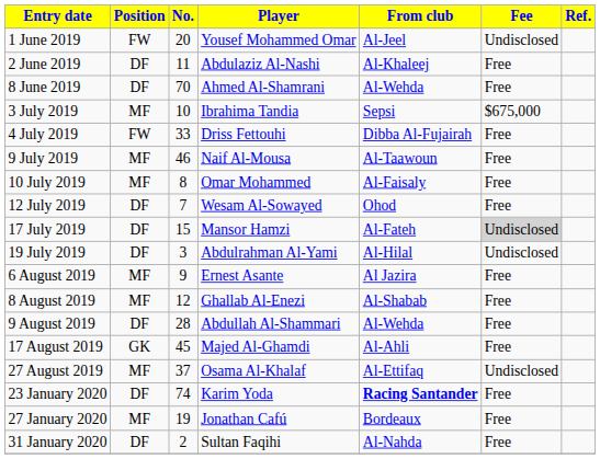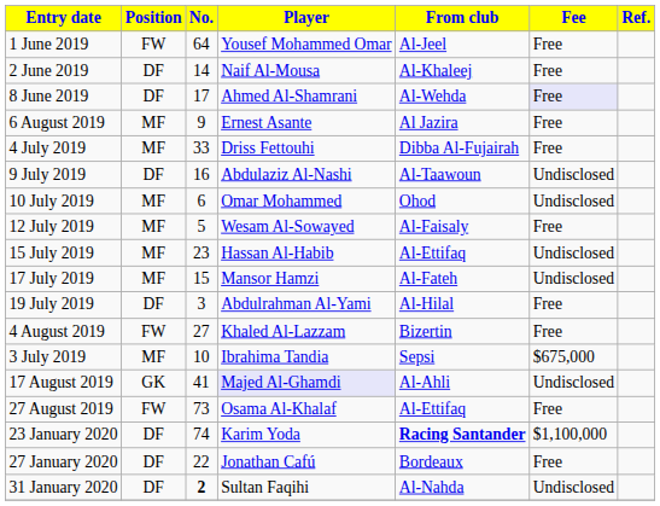 <table class="wikitable sortable">
 <tr>
 <th style="background:yellow; color:blue;"><strong>Entry date</strong></th>
 <th style="background:yellow; color:blue;"><strong>Position</strong></th>
 <th style="background:yellow; color:blue;"><strong>No.</strong></th>
 <th style="background:yellow; color:blue;"><strong>Player</strong></th>
 <th style="background:yellow; color:blue;"><strong>From club</strong></th>
 <th style="background:yellow; color:blue;"><strong>Fee</strong></th>
 <th style="background:yellow; color:blue;"><strong>Ref.</strong></th>
 </tr>
 <tr>
 <td>1 June 2019</td>
 <td style="text-align:center;">FW</td>
-<td style="text-align:center;">20</td>
+<td style="text-align:center;">64</td>
 <td style="text-align:left;"> <a href='#'>Yousef Mohammed Omar</a></td>
 <td style="text-align:left;"> <a href='#'>Al-Jeel</a></td>
-<td>Undisclosed</td>
+<td>Free</td>
 <td></td>
 </tr>
 <tr>
 <td>2 June 2019</td>
 <td style="text-align:center;">DF</td>
-<td style="text-align:center;">11</td>
-<td style="text-align:left;"> <a href='#'>Abdulaziz Al-Nashi</a></td>
+<td style="text-align:center;">14</td>
+<td style="text-align:left;"> <a href='#'>Naif Al-Mousa</a></td>
 <td style="text-align:left;"> <a href='#'>Al-Khaleej</a></td>
 <td>Free</td>
 <td></td>
 </tr>
 <tr>
 <td>8 June 2019</td>
 <td style="text-align:center;">DF</td>
-<td style="text-align:center;">70</td>
+<td style="text-align:center;">17</td>
 <td style="text-align:left;"> <a href='#'>Ahmed Al-Shamrani</a></td>
 <td style="text-align:left;"> <a href='#'>Al-Wehda</a></td>
+<td style="background: lavender;">Free</td>
+<td></td>
+</tr>
+<tr>
+<td>6 August 2019</td>
+<td style="text-align:center;">MF</td>
+<td style="text-align:center;">9</td>
+<td style="text-align:left;"> <a href='#'>Ernest Asante</a></td>
+<td style="text-align:left;"> <a href='#'>Al Jazira</a></td>
+<td>Free</td>
+<td></td>
+</tr>
+<tr>
+<td>4 July 2019</td>
+<td style="text-align:center;">MF</td>
+<td style="text-align:center;">33</td>
+<td style="text-align:left;"> <a href='#'>Driss Fettouhi</a></td>
+<td style="text-align:left;"> <a href='#'>Dibba Al-Fujairah</a></td>
+<td>Free</td>
+<td></td>
+</tr>
+<tr>
+<td>9 July 2019</td>
+<td style="text-align:center;">DF</td>
+<td style="text-align:center;">16</td>
+<td style="text-align:left;"> <a href='#'>Abdulaziz Al-Nashi</a></td>
+<td style="text-align:left;"> <a href='#'>Al-Taawoun</a></td>
+<td>Undisclosed</td>
+<td></td>
+</tr>
+<tr>
+<td>10 July 2019</td>
+<td style="text-align:center;">MF</td>
+<td style="text-align:center;">6</td>
+<td style="text-align:left;"> <a href='#'>Omar Mohammed</a></td>
+<td style="text-align:left;"> <a href='#'>Ohod</a></td>
+<td>Undisclosed</td>
+<td></td>
+</tr>
+<tr>
+<td>12 July 2019</td>
+<td style="text-align:center;">MF</td>
+<td style="text-align:center;">5</td>
+<td style="text-align:left;"> <a href='#'>Wesam Al-Sowayed</a></td>
+<td style="text-align:left;"> <a href='#'>Al-Faisaly</a></td>
+<td>Free</td>
+<td></td>
+</tr>
+<tr>
+<td>15 July 2019</td>
+<td style="text-align:center;">MF</td>
+<td style="text-align:center;">23</td>
+<td style="text-align:left;"> <a href='#'>Hassan Al-Habib</a></td>
+<td style="text-align:left;"> <a href='#'>Al-Ettifaq</a></td>
+<td>Undisclosed</td>
+<td></td>
+</tr>
+<tr>
+<td>17 July 2019</td>
+<td style="text-align:center;">MF</td>
+<td style="text-align:center;">15</td>
+<td style="text-align:left;"> <a href='#'>Mansor Hamzi</a></td>
+<td style="text-align:left;"> <a href='#'>Al-Fateh</a></td>
+<td>Undisclosed</td>
+<td></td>
+</tr>
+<tr>
+<td>19 July 2019</td>
+<td style="text-align:center;">DF</td>
+<td style="text-align:center;">3</td>
+<td style="text-align:left;"> <a href='#'>Abdulrahman Al-Yami</a></td>
+<td style="text-align:left;"> <a href='#'>Al-Hilal</a></td>
+<td>Free</td>
+<td></td>
+</tr>
+<tr>
+<td>4 August 2019</td>
+<td style="text-align:center;">FW</td>
+<td style="text-align:center;">27</td>
+<td style="text-align:left;"> <a href='#'>Khaled Al-Lazzam</a></td>
+<td style="text-align:left;"> <a href='#'>Bizertin</a></td>
 <td>Free</td>
 <td></td>
 </tr>
 <tr>
 <td>3 July 2019</td>
 <td style="text-align:center;">MF</td>
 <td style="text-align:center;">10</td>
 <td style="text-align:left;"> <a href='#'>Ibrahima Tandia</a></td>
 <td style="text-align:left;"> <a href='#'>Sepsi</a></td>
 <td>$675,000</td>
 <td></td>
 </tr>
 <tr>
-<td>4 July 2019</td>
-<td style="text-align:center;">FW</td>
-<td style="text-align:center;">33</td>
-<td style="text-align:left;"> <a href='#'>Driss Fettouhi</a></td>
-<td style="text-align:left;"> <a href='#'>Dibba Al-Fujairah</a></td>
-<td>Free</td>
-<td></td>
-</tr>
-<tr>
-<td>9 July 2019</td>
-<td style="text-align:center;">MF</td>
-<td style="text-align:center;">46</td>
-<td style="text-align:left;"> <a href='#'>Naif Al-Mousa</a></td>
-<td style="text-align:left;"> <a href='#'>Al-Taawoun</a></td>
-<td>Free</td>
-<td></td>
-</tr>
-<tr>
-<td>10 July 2019</td>
-<td style="text-align:center;">MF</td>
-<td style="text-align:center;">8</td>
-<td style="text-align:left;"> <a href='#'>Omar Mohammed</a></td>
-<td style="text-align:left;"> <a href='#'>Al-Faisaly</a></td>
-<td>Free</td>
-<td></td>
-</tr>
-<tr>
-<td>12 July 2019</td>
-<td style="text-align:center;">DF</td>
-<td style="text-align:center;">7</td>
-<td style="text-align:left;"> <a href='#'>Wesam Al-Sowayed</a></td>
-<td style="text-align:left;"> <a href='#'>Ohod</a></td>
-<td>Free</td>
-<td></td>
-</tr>
-<tr>
-<td>17 July 2019</td>
-<td style="text-align:center;">DF</td>
-<td style="text-align:center;">15</td>
-<td style="text-align:left;"> <a href='#'>Mansor Hamzi</a></td>
-<td style="text-align:left;"> <a href='#'>Al-Fateh</a></td>
-<td style="background: lightgrey;">Undisclosed</td>
-<td></td>
-</tr>
-<tr>
-<td>19 July 2019</td>
-<td style="text-align:center;">DF</td>
-<td style="text-align:center;">3</td>
-<td style="text-align:left;"> <a href='#'>Abdulrahman Al-Yami</a></td>
-<td style="text-align:left;"> <a href='#'>Al-Hilal</a></td>
+<td>17 August 2019</td>
+<td style="text-align:center;">GK</td>
+<td style="text-align:center;">41</td>
+<td style="background: lavender; text-align:left;"> <a href='#'>Majed Al-Ghamdi</a></td>
+<td style="text-align:left;"> <a href='#'>Al-Ahli</a></td>
 <td>Undisclosed</td>
 <td></td>
 </tr>
 <tr>
-<td>6 August 2019</td>
-<td style="text-align:center;">MF</td>
-<td style="text-align:center;">9</td>
-<td style="text-align:left;"> <a href='#'>Ernest Asante</a></td>
-<td style="text-align:left;"> <a href='#'>Al Jazira</a></td>
-<td>Free</td>
-<td></td>
-</tr>
-<tr>
-<td>8 August 2019</td>
-<td style="text-align:center;">MF</td>
-<td style="text-align:center;">12</td>
-<td style="text-align:left;"> <a href='#'>Ghallab Al-Enezi</a></td>
-<td style="text-align:left;"> <a href='#'>Al-Shabab</a></td>
-<td>Free</td>
-<td></td>
-</tr>
-<tr>
-<td>9 August 2019</td>
-<td style="text-align:center;">DF</td>
-<td style="text-align:center;">28</td>
-<td style="text-align:left;"> <a href='#'>Abdullah Al-Shammari</a></td>
-<td style="text-align:left;"> <a href='#'>Al-Wehda</a></td>
-<td>Free</td>
-<td></td>
-</tr>
-<tr>
-<td>17 August 2019</td>
-<td style="text-align:center;">GK</td>
-<td style="text-align:center;">45</td>
-<td style="text-align:left;"> <a href='#'>Majed Al-Ghamdi</a></td>
-<td style="text-align:left;"> <a href='#'>Al-Ahli</a></td>
-<td>Free</td>
-<td></td>
-</tr>
-<tr>
 <td>27 August 2019</td>
-<td style="text-align:center;">MF</td>
-<td style="text-align:center;">37</td>
+<td style="text-align:center;">FW</td>
+<td style="text-align:center;">73</td>
 <td style="text-align:left;"> <a href='#'>Osama Al-Khalaf</a></td>
 <td style="text-align:left;"> <a href='#'>Al-Ettifaq</a></td>
-<td>Undisclosed</td>
+<td>Free</td>
 <td></td>
 </tr>
 <tr>
 <td>23 January 2020</td>
 <td style="text-align:center;">DF</td>
 <td style="text-align:center;">74</td>
 <td style="text-align:left;"> <a href='#'>Karim Yoda</a></td>
 <td style="text-align:left;"><strong> <a href='#'>Racing Santander</a></strong></td>
-<td>Free</td>
+<td>$1,100,000</td>
 <td></td>
 </tr>
 <tr>
 <td>27 January 2020</td>
-<td style="text-align:center;">MF</td>
-<td style="text-align:center;">19</td>
+<td style="text-align:center;">DF</td>
+<td style="text-align:center;">22</td>
 <td style="text-align:left;"> <a href='#'>Jonathan Cafú</a></td>
 <td style="text-align:left;"> <a href='#'>Bordeaux</a></td>
 <td>Free</td>
 <td></td>
 </tr>
 <tr>
 <td>31 January 2020</td>
 <td style="text-align:center;">DF</td>
-<td style="text-align:center;">2</td>
+<td style="text-align:center;"><strong>2</strong></td>
 <td style="text-align:left;"> Sultan Faqihi</td>
 <td style="text-align:left;"> <a href='#'>Al-Nahda</a></td>
-<td>Free</td>
+<td>Undisclosed</td>
 <td></td>
 </tr>
 <tr>
 </tr>
 </table>
